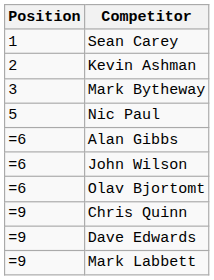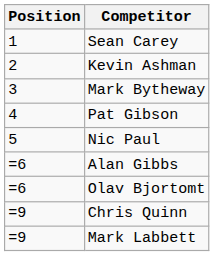 <table class="wikitable" border="1">
 <tr>
 <th>Position</th>
 <th>Competitor</th>
 </tr>
 <tr>
 <td>1</td>
 <td>Sean Carey</td>
 </tr>
 <tr>
 <td>2</td>
 <td>Kevin Ashman</td>
 </tr>
 <tr>
 <td>3</td>
 <td>Mark Bytheway</td>
 </tr>
 <tr>
+<td>4</td>
+<td>Pat Gibson</td>
+</tr>
+<tr>
 <td>5</td>
 <td>Nic Paul</td>
 </tr>
 <tr>
 <td>=6</td>
 <td>Alan Gibbs</td>
-</tr>
-<tr>
-<td>=6</td>
-<td>John Wilson</td>
 </tr>
 <tr>
 <td>=6</td>
 <td>Olav Bjortomt</td>
 </tr>
 <tr>
 <td>=9</td>
 <td>Chris Quinn</td>
 </tr>
 <tr>
 <td>=9</td>
-<td>Dave Edwards</td>
-</tr>
-<tr>
-<td>=9</td>
 <td>Mark Labbett</td>
 </tr>
 </table>
